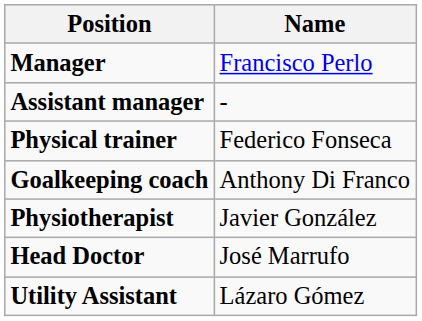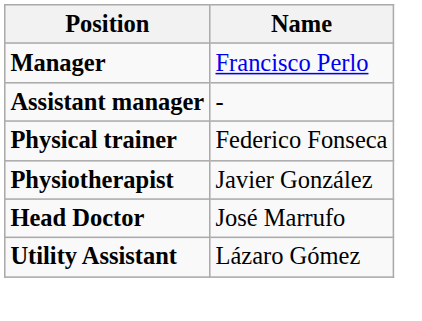 <table class="wikitable">
 <tr>
 <th>Position</th>
 <th>Name</th>
 </tr>
 <tr>
 <td><strong>Manager</strong></td>
 <td> <a href='#'>Francisco Perlo</a></td>
 </tr>
 <tr>
 <td><strong>Assistant manager</strong></td>
 <td>-</td>
 </tr>
 <tr>
 <td><strong>Physical trainer</strong></td>
 <td> Federico Fonseca</td>
 </tr>
 <tr>
-<td><strong>Goalkeeping coach</strong></td>
-<td> Anthony Di Franco</td>
-</tr>
-<tr>
 <td><strong>Physiotherapist</strong></td>
 <td> Javier González</td>
 </tr>
 <tr>
 <td><strong>Head Doctor</strong></td>
 <td> José Marrufo</td>
 </tr>
 <tr>
 <td><strong>Utility Assistant</strong></td>
 <td> Lázaro Gómez</td>
 </tr>
 </table>
